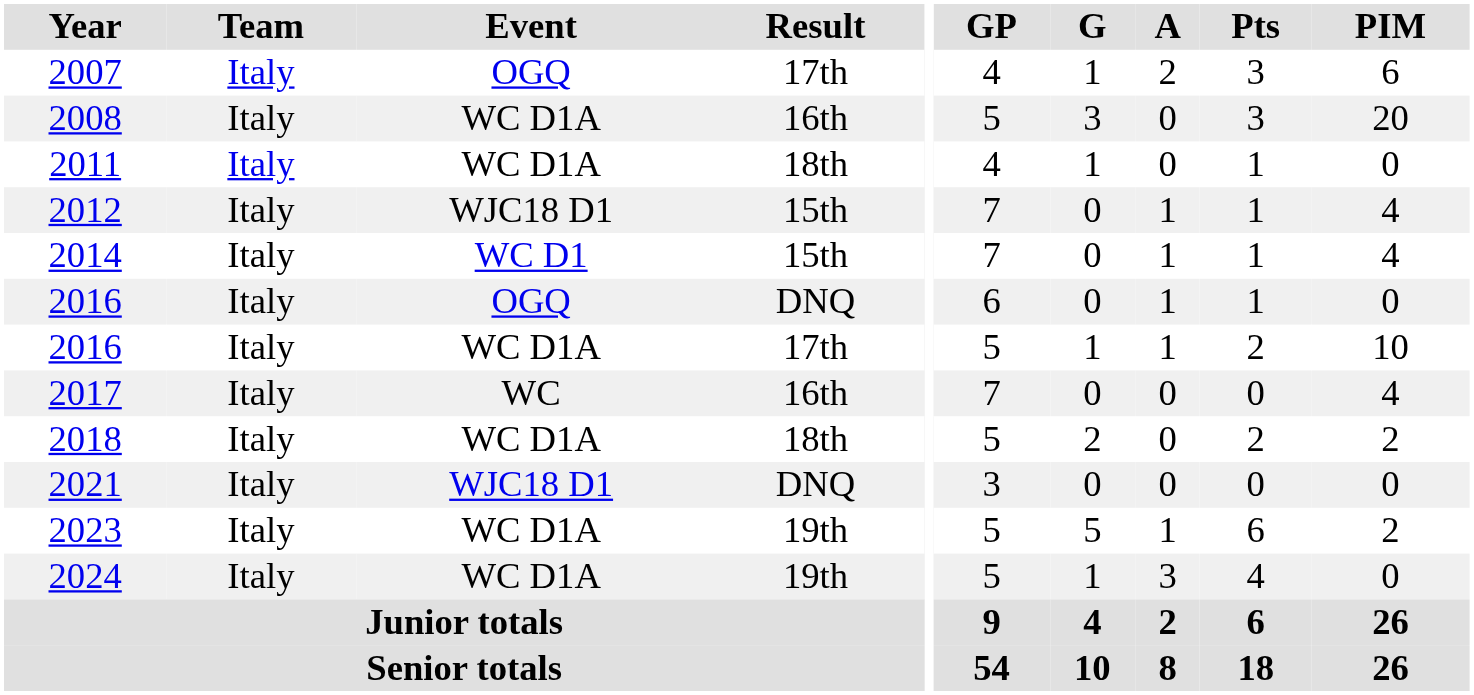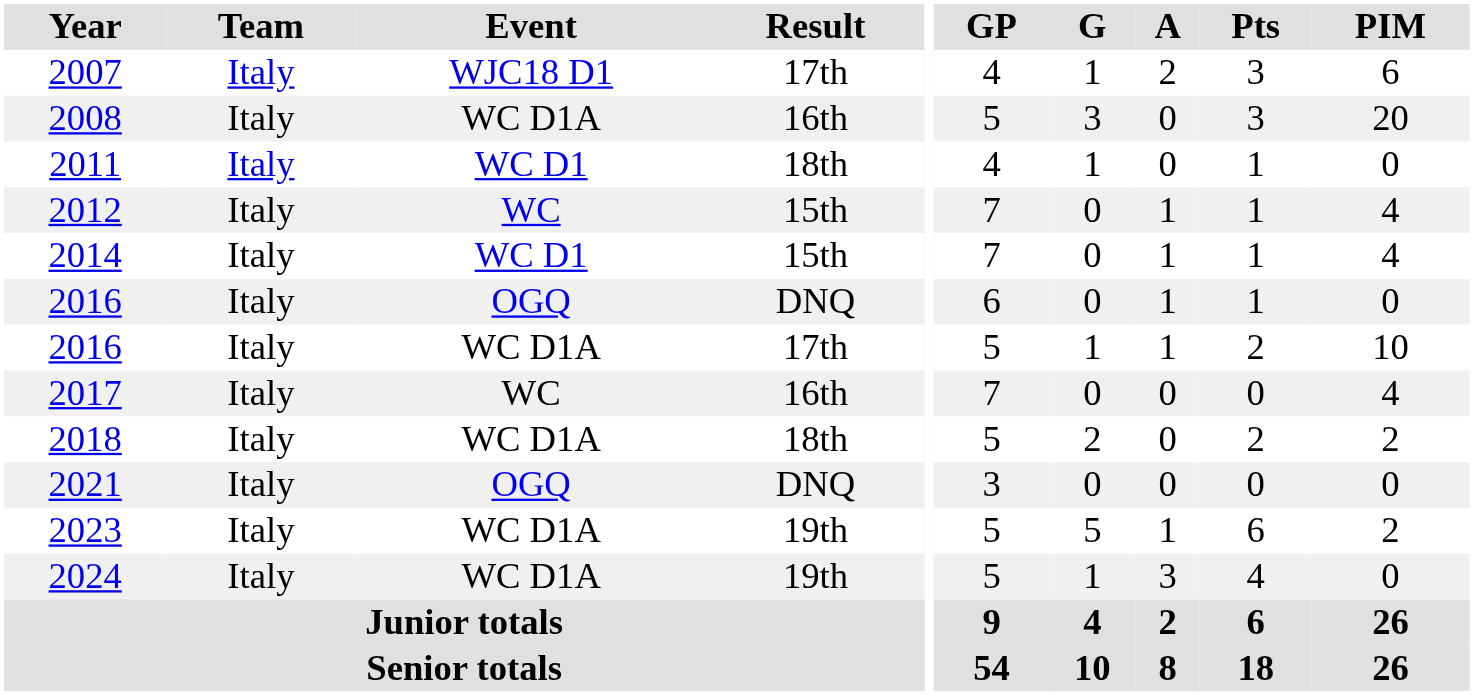 <table border="0" cellpadding="1" cellspacing="0" ID="Table3" style="text-align:center; width:40em">
 <tr ALIGN="center" bgcolor="#e0e0e0">
 <th>Year</th>
 <th>Team</th>
 <th>Event</th>
 <th>Result</th>
 <th rowspan="99" bgcolor="#ffffff"></th>
 <th>GP</th>
 <th>G</th>
 <th>A</th>
 <th>Pts</th>
 <th>PIM</th>
 </tr>
 <tr>
 <td><a href='#'>2007</a></td>
 <td><a href='#'>Italy</a></td>
-<td><a href='#'>OGQ</a></td>
+<td><a href='#'>WJC18 D1</a></td>
 <td>17th</td>
 <td>4</td>
 <td>1</td>
 <td>2</td>
 <td>3</td>
 <td>6</td>
 </tr>
 <tr bgcolor="#f0f0f0">
 <td><a href='#'>2008</a></td>
 <td>Italy</td>
 <td>WC D1A</td>
 <td>16th</td>
 <td>5</td>
 <td>3</td>
 <td>0</td>
 <td>3</td>
 <td>20</td>
 </tr>
 <tr>
 <td><a href='#'>2011</a></td>
 <td><a href='#'>Italy</a></td>
-<td>WC D1A</td>
+<td><a href='#'>WC D1</a></td>
 <td>18th</td>
 <td>4</td>
 <td>1</td>
 <td>0</td>
 <td>1</td>
 <td>0</td>
 </tr>
 <tr bgcolor="#f0f0f0">
 <td><a href='#'>2012</a></td>
 <td>Italy</td>
-<td>WJC18 D1</td>
+<td><a href='#'>WC</a></td>
 <td>15th</td>
 <td>7</td>
 <td>0</td>
 <td>1</td>
 <td>1</td>
 <td>4</td>
 </tr>
 <tr>
 <td><a href='#'>2014</a></td>
 <td>Italy</td>
 <td><a href='#'>WC D1</a></td>
 <td>15th</td>
 <td>7</td>
 <td>0</td>
 <td>1</td>
 <td>1</td>
 <td>4</td>
 </tr>
 <tr bgcolor="#f0f0f0">
 <td><a href='#'>2016</a></td>
 <td>Italy</td>
 <td><a href='#'>OGQ</a></td>
 <td>DNQ</td>
 <td>6</td>
 <td>0</td>
 <td>1</td>
 <td>1</td>
 <td>0</td>
 </tr>
 <tr>
 <td><a href='#'>2016</a></td>
 <td>Italy</td>
 <td>WC D1A</td>
 <td>17th</td>
 <td>5</td>
 <td>1</td>
 <td>1</td>
 <td>2</td>
 <td>10</td>
 </tr>
 <tr bgcolor="#f0f0f0">
 <td><a href='#'>2017</a></td>
 <td>Italy</td>
 <td>WC</td>
 <td>16th</td>
 <td>7</td>
 <td>0</td>
 <td>0</td>
 <td>0</td>
 <td>4</td>
 </tr>
 <tr>
 <td><a href='#'>2018</a></td>
 <td>Italy</td>
 <td>WC D1A</td>
 <td>18th</td>
 <td>5</td>
 <td>2</td>
 <td>0</td>
 <td>2</td>
 <td>2</td>
 </tr>
 <tr bgcolor="#f0f0f0">
 <td><a href='#'>2021</a></td>
 <td>Italy</td>
-<td><a href='#'>WJC18 D1</a></td>
+<td><a href='#'>OGQ</a></td>
 <td>DNQ</td>
 <td>3</td>
 <td>0</td>
 <td>0</td>
 <td>0</td>
 <td>0</td>
 </tr>
 <tr>
 <td><a href='#'>2023</a></td>
 <td>Italy</td>
 <td>WC D1A</td>
 <td>19th</td>
 <td>5</td>
 <td>5</td>
 <td>1</td>
 <td>6</td>
 <td>2</td>
 </tr>
 <tr bgcolor="#f0f0f0">
 <td><a href='#'>2024</a></td>
 <td>Italy</td>
 <td>WC D1A</td>
 <td>19th</td>
 <td>5</td>
 <td>1</td>
 <td>3</td>
 <td>4</td>
 <td>0</td>
 </tr>
 <tr bgcolor="#e0e0e0">
 <th colspan=4>Junior totals</th>
 <th>9</th>
 <th>4</th>
 <th>2</th>
 <th>6</th>
 <th>26</th>
 </tr>
 <tr bgcolor="#e0e0e0">
 <th colspan=4>Senior totals</th>
 <th>54</th>
 <th>10</th>
 <th>8</th>
 <th>18</th>
 <th>26</th>
 </tr>
 </table>
